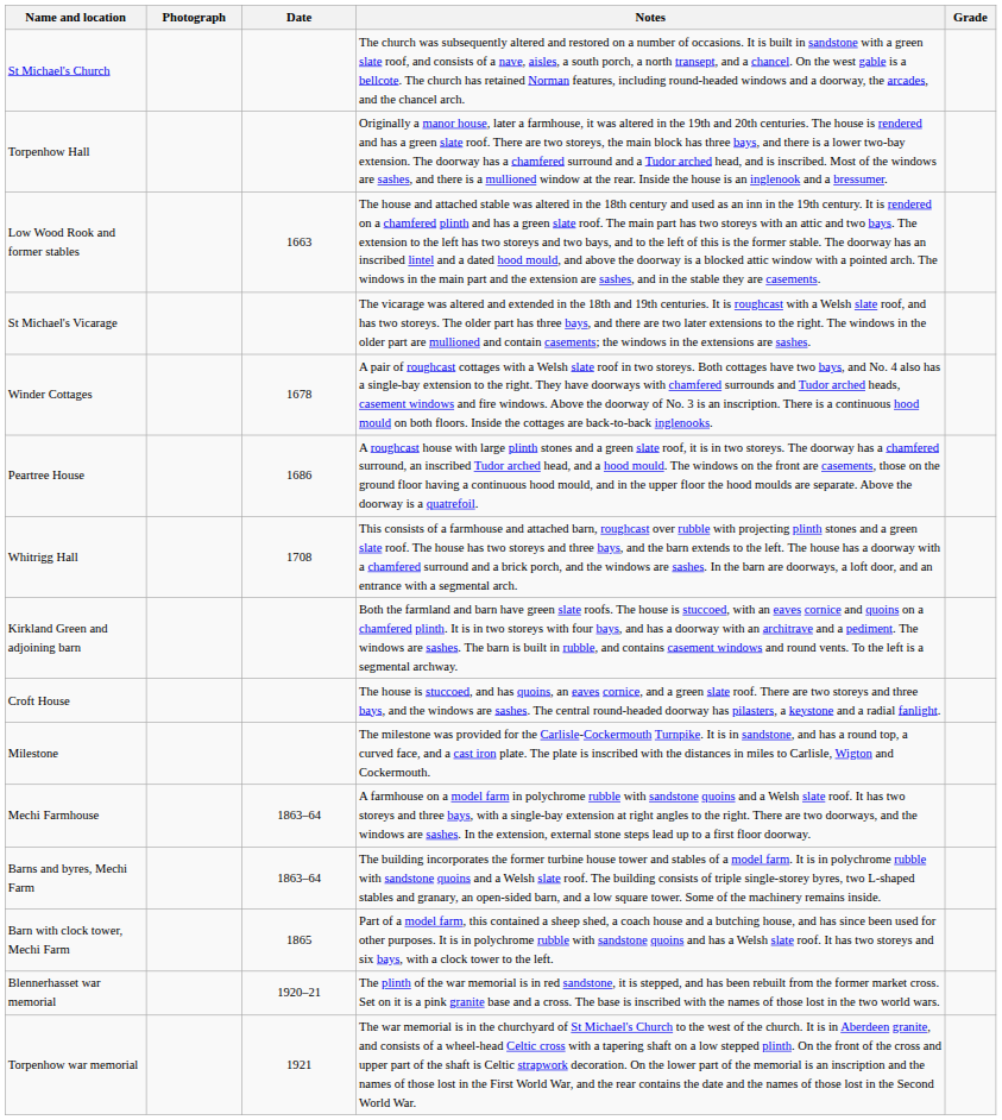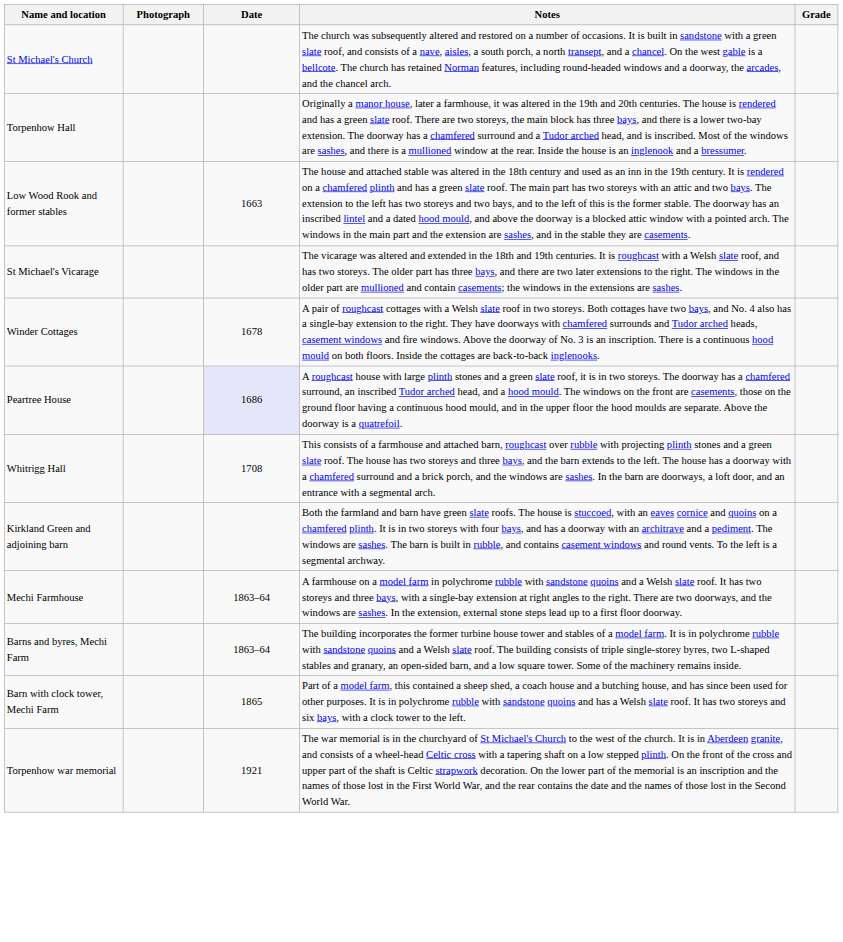 <table class="wikitable sortable plainrowheaders" style="width:100%;border:0px;text-align:left;line-height:150%;">
 <tr>
 <th scope="col"  style="width:150px">Name and location</th>
 <th scope="col"  style="width:100px" class="unsortable">Photograph</th>
 <th scope="col"  style="width:120px">Date</th>
 <th scope="col"  style="width:650px" class="unsortable">Notes</th>
 <th scope="col"  style="width:50px">Grade</th>
 </tr>
 <tr>
 <td><a href='#'>St Michael's Church</a><br><small></small></td>
 <td></td>
 <td align="center"></td>
 <td>The church was subsequently altered and restored on a number of occasions.  It is built in <a href='#'>sandstone</a> with a green <a href='#'>slate</a> roof, and consists of a <a href='#'>nave</a>, <a href='#'>aisles</a>, a south porch, a north <a href='#'>transept</a>, and a <a href='#'>chancel</a>.  On the west <a href='#'>gable</a> is a <a href='#'>bellcote</a>.  The church has retained <a href='#'>Norman</a> features, including round-headed windows and a doorway, the <a href='#'>arcades</a>, and the chancel arch.</td>
 <td align="center" ></td>
 </tr>
 <tr>
 <td>Torpenhow Hall<br><small></small></td>
 <td></td>
 <td align="center"></td>
 <td>Originally a <a href='#'>manor house</a>, later a farmhouse, it was altered in the 19th and 20th centuries.  The house is <a href='#'>rendered</a> and has a green <a href='#'>slate</a> roof.  There are two storeys, the main block has three <a href='#'>bays</a>, and there is a lower two-bay extension.  The doorway has a <a href='#'>chamfered</a> surround and a <a href='#'>Tudor arched</a> head, and is inscribed.  Most of the windows are <a href='#'>sashes</a>, and there is a <a href='#'>mullioned</a> window at the rear.  Inside the house is an <a href='#'>inglenook</a> and a <a href='#'>bressumer</a>.</td>
 <td align="center" ></td>
 </tr>
 <tr>
 <td>Low Wood Rook and former stables<br><small></small></td>
 <td></td>
 <td align="center">1663</td>
 <td>The house and attached stable was altered in the 18th century and used as an inn in the 19th century.  It is <a href='#'>rendered</a> on a <a href='#'>chamfered</a> <a href='#'>plinth</a> and has a green <a href='#'>slate</a> roof.  The main part has two storeys with an attic and two <a href='#'>bays</a>.  The extension to the left has two storeys and two bays, and to the left of this is the former stable.  The doorway has an inscribed <a href='#'>lintel</a> and a dated <a href='#'>hood mould</a>, and above the doorway is a blocked attic window with a pointed arch.  The windows in the main part and the extension are <a href='#'>sashes</a>, and in the stable they are <a href='#'>casements</a>.</td>
 <td align="center" ></td>
 </tr>
 <tr>
 <td>St Michael's Vicarage<br><small></small></td>
 <td></td>
 <td align="center"></td>
 <td>The vicarage was altered and extended in the 18th and 19th centuries.  It is <a href='#'>roughcast</a> with a Welsh <a href='#'>slate</a> roof, and has two storeys.  The older part has three <a href='#'>bays</a>, and there are two later extensions to the right.  The windows in the older part are <a href='#'>mullioned</a> and contain <a href='#'>casements</a>; the windows in the extensions are <a href='#'>sashes</a>.</td>
 <td align="center" ></td>
 </tr>
 <tr>
 <td>Winder Cottages<br><small></small></td>
 <td></td>
 <td align="center">1678</td>
 <td>A pair of <a href='#'>roughcast</a> cottages with a Welsh <a href='#'>slate</a> roof in two storeys.  Both cottages have two <a href='#'>bays</a>, and No. 4 also has a single-bay extension to the right.  They have doorways with <a href='#'>chamfered</a> surrounds and <a href='#'>Tudor arched</a> heads, <a href='#'>casement windows</a> and fire windows.  Above the doorway of No. 3 is an inscription.  There is a continuous <a href='#'>hood mould</a> on both floors.  Inside the cottages are back-to-back <a href='#'>inglenooks</a>.</td>
 <td align="center" ></td>
 </tr>
 <tr>
 <td>Peartree House<br><small></small></td>
 <td></td>
-<td align="center">1686</td>
+<td align="center" style="background: lavender;">1686</td>
 <td>A <a href='#'>roughcast</a> house with large <a href='#'>plinth</a> stones and a green <a href='#'>slate</a> roof, it is in two storeys.  The doorway has a <a href='#'>chamfered</a> surround, an inscribed <a href='#'>Tudor arched</a> head, and a <a href='#'>hood mould</a>.  The windows on the front are <a href='#'>casements</a>, those on the ground floor having a continuous hood mould, and in the upper floor the hood moulds are separate.  Above the doorway is a <a href='#'>quatrefoil</a>.</td>
 <td align="center" ></td>
 </tr>
 <tr>
 <td>Whitrigg Hall<br><small></small></td>
 <td></td>
 <td align="center">1708</td>
 <td>This consists of a farmhouse and attached barn, <a href='#'>roughcast</a> over <a href='#'>rubble</a> with projecting <a href='#'>plinth</a> stones and a green <a href='#'>slate</a> roof.  The house has two storeys and three <a href='#'>bays</a>, and the barn extends to the left.  The house has a doorway with a <a href='#'>chamfered</a> surround and a brick porch, and the windows are <a href='#'>sashes</a>.  In the barn are doorways, a loft door, and an entrance with a segmental arch.</td>
 <td align="center" ></td>
 </tr>
 <tr>
 <td>Kirkland Green and adjoining barn<br><small></small></td>
 <td></td>
 <td align="center"></td>
 <td>Both the farmland and barn have green <a href='#'>slate</a> roofs.  The house is <a href='#'>stuccoed</a>, with an <a href='#'>eaves</a> <a href='#'>cornice</a> and <a href='#'>quoins</a> on a <a href='#'>chamfered</a> <a href='#'>plinth</a>.  It is in two storeys with four <a href='#'>bays</a>, and has a doorway with an <a href='#'>architrave</a> and a <a href='#'>pediment</a>.  The windows are <a href='#'>sashes</a>.  The barn is built in <a href='#'>rubble</a>, and contains <a href='#'>casement windows</a> and round vents.  To the left is a segmental archway.</td>
-<td align="center" ></td>
-</tr>
-<tr>
-<td>Croft House<br><small></small></td>
-<td></td>
-<td align="center"></td>
-<td>The house is <a href='#'>stuccoed</a>, and has <a href='#'>quoins</a>, an <a href='#'>eaves</a> <a href='#'>cornice</a>, and a green <a href='#'>slate</a> roof.  There are two storeys and three <a href='#'>bays</a>, and the windows are <a href='#'>sashes</a>.  The central round-headed doorway has <a href='#'>pilasters</a>, a <a href='#'>keystone</a> and a radial <a href='#'>fanlight</a>.</td>
-<td align="center" ></td>
-</tr>
-<tr>
-<td>Milestone<br><small></small></td>
-<td></td>
-<td align="center"></td>
-<td>The milestone was provided for the <a href='#'>Carlisle</a>-<a href='#'>Cockermouth</a> <a href='#'>Turnpike</a>.  It is in <a href='#'>sandstone</a>, and has a round top, a curved face, and a <a href='#'>cast iron</a> plate.  The plate is inscribed with the distances in miles to Carlisle, <a href='#'>Wigton</a> and Cockermouth.</td>
 <td align="center" ></td>
 </tr>
 <tr>
 <td>Mechi Farmhouse<br><small></small></td>
 <td></td>
 <td align="center">1863–64</td>
 <td>A farmhouse on a <a href='#'>model farm</a> in polychrome <a href='#'>rubble</a> with <a href='#'>sandstone</a> <a href='#'>quoins</a> and a Welsh <a href='#'>slate</a> roof.  It has two storeys and three <a href='#'>bays</a>, with a single-bay extension at right angles to the right.  There are two doorways, and the windows are <a href='#'>sashes</a>.  In the extension, external stone steps lead up to a first floor doorway.</td>
 <td align="center" ></td>
 </tr>
 <tr>
 <td>Barns and byres, Mechi Farm<br><small></small></td>
 <td></td>
 <td align="center">1863–64</td>
 <td>The building incorporates the former turbine house tower and stables of a <a href='#'>model farm</a>.  It is in polychrome <a href='#'>rubble</a> with <a href='#'>sandstone</a> <a href='#'>quoins</a> and a Welsh <a href='#'>slate</a> roof.  The building consists of triple single-storey byres, two L-shaped stables and granary, an open-sided barn, and a low square tower. Some of the machinery remains inside.</td>
 <td align="center" ></td>
 </tr>
 <tr>
 <td>Barn with clock tower, Mechi Farm<br><small></small></td>
 <td></td>
 <td align="center">1865</td>
 <td>Part of a <a href='#'>model farm</a>, this contained a sheep shed, a coach house and a butching house, and has since been used for other purposes.  It is in polychrome <a href='#'>rubble</a> with <a href='#'>sandstone</a> <a href='#'>quoins</a> and has a Welsh <a href='#'>slate</a> roof.  It has two storeys and six <a href='#'>bays</a>, with a clock tower to the left.</td>
 <td align="center" ></td>
 </tr>
 <tr>
-<td>Blennerhasset war memorial<br><small></small></td>
-<td></td>
-<td align="center">1920–21</td>
-<td>The <a href='#'>plinth</a> of the war memorial is in red <a href='#'>sandstone</a>, it is stepped, and has been rebuilt from the former market cross.  Set on it is a pink <a href='#'>granite</a> base and a cross.  The base is inscribed with the names of those lost in the two world wars.</td>
-<td align="center" ></td>
-</tr>
-<tr>
 <td>Torpenhow war memorial<br><small></small></td>
 <td></td>
 <td align="center">1921</td>
 <td>The war memorial is in the churchyard of <a href='#'>St Michael's Church</a> to the west of the church.  It is in <a href='#'>Aberdeen</a> <a href='#'>granite</a>, and consists of a wheel-head <a href='#'>Celtic cross</a> with a tapering shaft on a low stepped <a href='#'>plinth</a>.  On the front of the cross and upper part of the shaft is Celtic <a href='#'>strapwork</a> decoration.  On the lower part of the memorial is an inscription and the names of those lost in the First World War, and the rear contains the date and the names of those lost in the Second World War.</td>
 <td align="center" ></td>
 </tr>
 <tr>
 </tr>
 </table>
